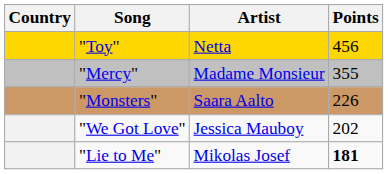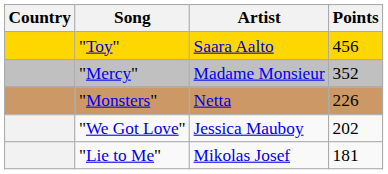 <table class="wikitable plainrowheaders">
 <tr>
 <th scope="col">Country</th>
 <th scope="col">Song</th>
 <th scope="col">Artist</th>
 <th scope="col">Points</th>
 </tr>
 <tr style="background:gold;">
 <th scope="row" style="background:gold;"></th>
 <td>"<a href='#'>Toy</a>"</td>
-<td><a href='#'>Netta</a></td>
+<td><a href='#'>Saara Aalto</a></td>
 <td>456</td>
 </tr>
 <tr style="background:silver;">
 <th scope="row" style="background:silver;"></th>
 <td>"<a href='#'>Mercy</a>"</td>
 <td><a href='#'>Madame Monsieur</a></td>
-<td>355</td>
+<td>352</td>
 </tr>
 <tr style="background:#c96;">
 <th scope="row" style="background:#c96;"></th>
 <td>"<a href='#'>Monsters</a>"</td>
-<td><a href='#'>Saara Aalto</a></td>
+<td><a href='#'>Netta</a></td>
 <td>226</td>
 </tr>
 <tr>
 <th scope="row"></th>
 <td>"<a href='#'>We Got Love</a>"</td>
 <td><a href='#'>Jessica Mauboy</a></td>
 <td>202</td>
 </tr>
 <tr>
 <th scope="row"></th>
 <td>"<a href='#'>Lie to Me</a>"</td>
 <td><a href='#'>Mikolas Josef</a></td>
-<td><strong>181</strong></td>
+<td>181</td>
 </tr>
 </table>
